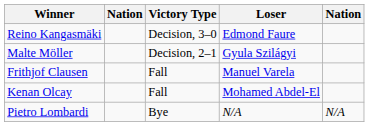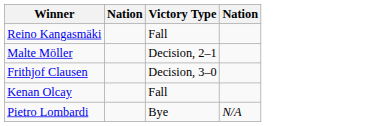 <table class="wikitable sortable" style="text-align:left;">
 <tr>
 <th>Winner</th>
 <th>Nation</th>
 <th>Victory Type</th>
-<th>Loser</th>
 <th>Nation</th>
 </tr>
 <tr>
 <td><a href='#'>Reino Kangasmäki</a></td>
 <td></td>
-<td>Decision, 3–0</td>
-<td><a href='#'>Edmond Faure</a></td>
+<td>Fall</td>
 <td></td>
 </tr>
 <tr>
 <td><a href='#'>Malte Möller</a></td>
 <td></td>
 <td>Decision, 2–1</td>
-<td><a href='#'>Gyula Szilágyi</a></td>
 <td></td>
 </tr>
 <tr>
 <td><a href='#'>Frithjof Clausen</a></td>
 <td></td>
-<td>Fall</td>
-<td><a href='#'>Manuel Varela</a></td>
+<td>Decision, 3–0</td>
 <td></td>
 </tr>
 <tr>
 <td><a href='#'>Kenan Olcay</a></td>
 <td></td>
 <td>Fall</td>
-<td><a href='#'>Mohamed Abdel-El</a></td>
 <td></td>
 </tr>
 <tr>
 <td><a href='#'>Pietro Lombardi</a></td>
 <td></td>
 <td>Bye</td>
 <td><em>N/A</em></td>
-<td><em>N/A</em></td>
 </tr>
 </table>
